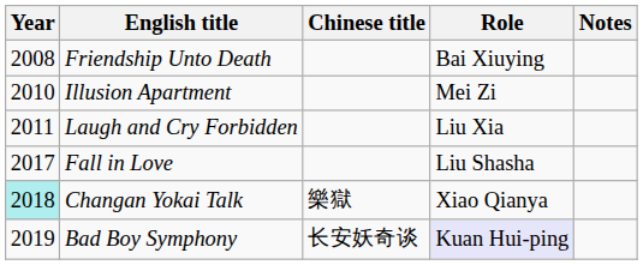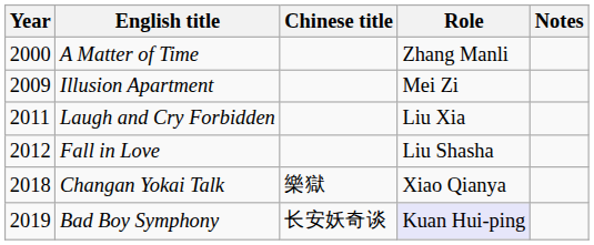 <table class="wikitable">
 <tr>
 <th>Year</th>
 <th>English title</th>
 <th>Chinese title</th>
 <th>Role</th>
 <th>Notes</th>
 </tr>
 <tr>
-<td>2008</td>
-<td><em>Friendship Unto Death</em></td>
+<td>2000</td>
+<td><em>A Matter of Time</em></td>
 <td></td>
-<td>Bai Xiuying</td>
+<td>Zhang Manli</td>
 <td></td>
 </tr>
 <tr>
-<td>2010</td>
+<td>2009</td>
 <td><em>Illusion Apartment</em></td>
 <td></td>
 <td>Mei Zi</td>
 <td></td>
 </tr>
 <tr>
 <td>2011</td>
 <td><em>Laugh and Cry Forbidden</em></td>
 <td></td>
 <td>Liu Xia</td>
 <td></td>
 </tr>
 <tr>
-<td>2017</td>
+<td>2012</td>
 <td><em>Fall in Love</em></td>
 <td></td>
 <td>Liu Shasha</td>
 <td></td>
 </tr>
 <tr>
-<td style="background: paleturquoise;">2018</td>
+<td>2018</td>
 <td><em>Changan Yokai Talk</em></td>
 <td>樂獄</td>
 <td>Xiao Qianya</td>
 <td></td>
 </tr>
 <tr>
 <td>2019</td>
 <td><em>Bad Boy Symphony</em></td>
 <td>长安妖奇谈</td>
 <td style="background: lavender;">Kuan Hui-ping</td>
 <td></td>
 </tr>
 </table>
